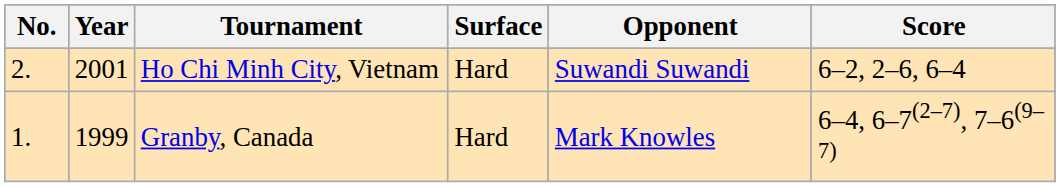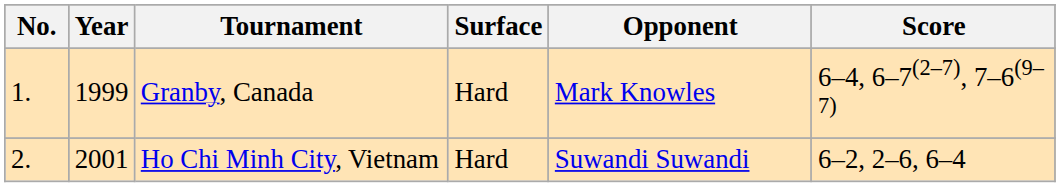 <table class="sortable wikitable" style=font-size:97%>
 <tr>
 <th style="width:30px">No.</th>
 <th style="width:30px">Year</th>
 <th style="width:180px">Tournament</th>
 <th style="width:50px">Surface</th>
 <th style="width:150px">Opponent</th>
 <th style="width:140px" class="unsortable">Score</th>
 </tr>
 <tr bgcolor=moccasin>
+<td>1.</td>
+<td>1999</td>
+<td><a href='#'>Granby</a>, Canada</td>
+<td>Hard</td>
+<td> <a href='#'>Mark Knowles</a></td>
+<td>6–4, 6–7<sup>(2–7)</sup>, 7–6<sup>(9–7)</sup></td>
+</tr>
+<tr bgcolor=moccasin>
 <td>2.</td>
 <td>2001</td>
 <td><a href='#'>Ho Chi Minh City</a>, Vietnam</td>
 <td>Hard</td>
 <td> <a href='#'>Suwandi Suwandi</a></td>
 <td>6–2, 2–6, 6–4</td>
 </tr>
-<tr bgcolor=moccasin>
-<td>1.</td>
-<td>1999</td>
-<td><a href='#'>Granby</a>, Canada</td>
-<td>Hard</td>
-<td> <a href='#'>Mark Knowles</a></td>
-<td>6–4, 6–7<sup>(2–7)</sup>, 7–6<sup>(9–7)</sup></td>
-</tr>
 </table>
